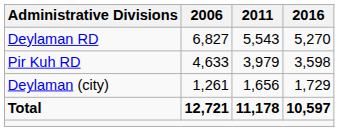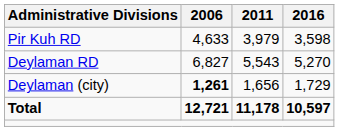 <table class="wikitable">
 <tr>
 <th>Administrative Divisions</th>
 <th>2006</th>
 <th>2011</th>
 <th>2016</th>
 </tr>
 <tr>
+<td><a href='#'>Pir Kuh RD</a></td>
+<td style="text-align: right;">4,633</td>
+<td style="text-align: right;">3,979</td>
+<td style="text-align: right;">3,598</td>
+</tr>
+<tr>
 <td><a href='#'>Deylaman RD</a></td>
 <td style="text-align: right;">6,827</td>
 <td style="text-align: right;">5,543</td>
 <td style="text-align: right;">5,270</td>
 </tr>
 <tr>
-<td><a href='#'>Pir Kuh RD</a></td>
-<td style="text-align: right;">4,633</td>
-<td style="text-align: right;">3,979</td>
-<td style="text-align: right;">3,598</td>
-</tr>
-<tr>
 <td><a href='#'>Deylaman</a> (city)</td>
-<td style="text-align: right;">1,261</td>
+<td style="text-align: right;"><strong>1,261</strong></td>
 <td style="text-align: right;">1,656</td>
 <td style="text-align: right;">1,729</td>
 </tr>
 <tr>
 <td><strong>Total</strong></td>
 <td style="text-align: right;"><strong>12,721</strong></td>
 <td style="text-align: right;"><strong>11,178</strong></td>
 <td style="text-align: right;"><strong>10,597</strong></td>
 </tr>
 <tr>
 <td colspan=4></td>
 </tr>
 </table>
